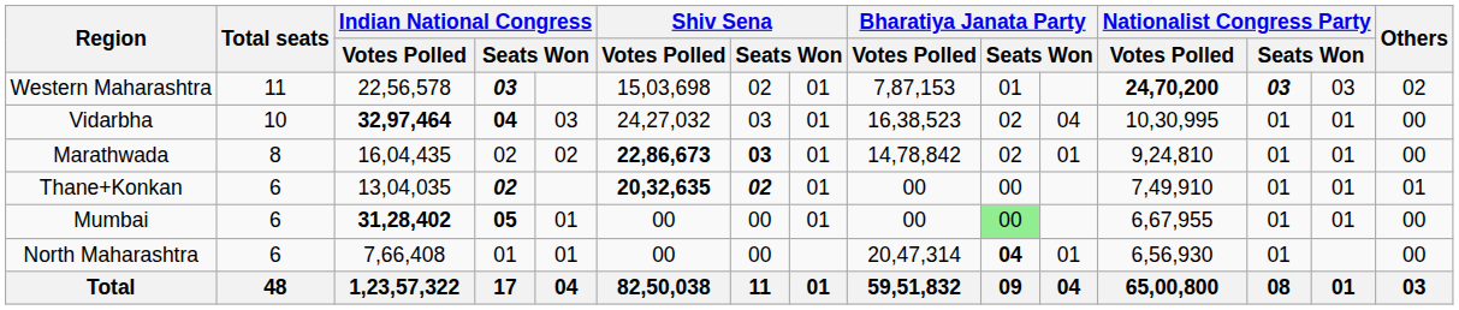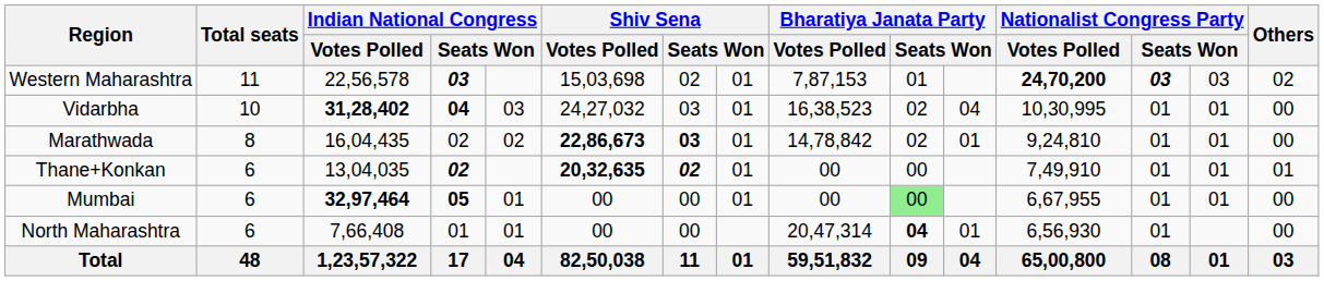 <table class="wikitable sortable" style="text-align:center;">
 <tr>
 <th rowspan="2">Region</th>
 <th rowspan="2">Total seats</th>
 <th colspan="3"><a href='#'>Indian National Congress</a></th>
 <th colspan="3"><a href='#'>Shiv Sena</a></th>
 <th colspan="3"><a href='#'>Bharatiya Janata Party</a></th>
 <th colspan="3"><a href='#'>Nationalist Congress Party</a></th>
 <th rowspan="2">Others</th>
 </tr>
 <tr>
 <th>Votes Polled</th>
 <th colspan="2">Seats Won</th>
 <th>Votes Polled</th>
 <th colspan="2">Seats Won</th>
 <th>Votes Polled</th>
 <th colspan="2">Seats Won</th>
 <th>Votes Polled</th>
 <th colspan="2">Seats Won</th>
 </tr>
 <tr>
 <td>Western Maharashtra</td>
 <td>11</td>
 <td>22,56,578</td>
 <td><strong><em>03</em></strong></td>
 <td></td>
 <td>15,03,698</td>
 <td>02</td>
 <td> 01</td>
 <td>7,87,153</td>
 <td>01</td>
 <td></td>
 <td><strong>24,70,200</strong></td>
 <td><strong><em>03</em></strong></td>
 <td> 03</td>
 <td>02</td>
 </tr>
 <tr>
 <td>Vidarbha</td>
 <td>10</td>
-<td><strong>32,97,464</strong></td>
+<td><strong>31,28,402</strong></td>
 <td><strong>04</strong></td>
 <td> 03</td>
 <td>24,27,032</td>
 <td>03</td>
 <td> 01</td>
 <td>16,38,523</td>
 <td>02</td>
 <td> 04</td>
 <td>10,30,995</td>
 <td>01</td>
 <td> 01</td>
 <td>00</td>
 </tr>
 <tr>
 <td>Marathwada</td>
 <td>8</td>
 <td>16,04,435</td>
 <td>02</td>
 <td> 02</td>
 <td><strong>22,86,673</strong></td>
 <td><strong>03</strong></td>
 <td> 01</td>
 <td>14,78,842</td>
 <td>02</td>
 <td> 01</td>
 <td>9,24,810</td>
 <td>01</td>
 <td> 01</td>
 <td>00</td>
 </tr>
 <tr>
 <td>Thane+Konkan</td>
 <td>6</td>
 <td>13,04,035</td>
 <td><strong><em>02</em></strong></td>
 <td></td>
 <td><strong>20,32,635</strong></td>
 <td><strong><em>02</em></strong></td>
 <td> 01</td>
 <td>00</td>
 <td>00</td>
 <td></td>
 <td>7,49,910</td>
 <td>01</td>
 <td> 01</td>
 <td>01</td>
 </tr>
 <tr>
 <td>Mumbai</td>
 <td>6</td>
-<td><strong>31,28,402</strong></td>
+<td><strong>32,97,464</strong></td>
 <td><strong>05</strong></td>
 <td> 01</td>
 <td>00</td>
 <td>00</td>
 <td> 01</td>
 <td>00</td>
 <td style="background: lightgreen;">00</td>
 <td></td>
 <td>6,67,955</td>
 <td>01</td>
 <td> 01</td>
 <td>00</td>
 </tr>
 <tr>
 <td>North Maharashtra</td>
 <td>6</td>
 <td>7,66,408</td>
 <td>01</td>
 <td> 01</td>
 <td>00</td>
 <td>00</td>
 <td></td>
 <td>20,47,314</td>
 <td><strong>04</strong></td>
 <td> 01</td>
 <td>6,56,930</td>
 <td>01</td>
 <td></td>
 <td>00</td>
 </tr>
 <tr>
 <th><strong>Total</strong></th>
 <th><strong>48</strong></th>
 <th>1,23,57,322</th>
 <th>17</th>
 <th> 04</th>
 <th>82,50,038</th>
 <th>11</th>
 <th> 01</th>
 <th>59,51,832</th>
 <th>09</th>
 <th> 04</th>
 <th>65,00,800</th>
 <th>08</th>
 <th> 01</th>
 <th>03</th>
 </tr>
 </table>
